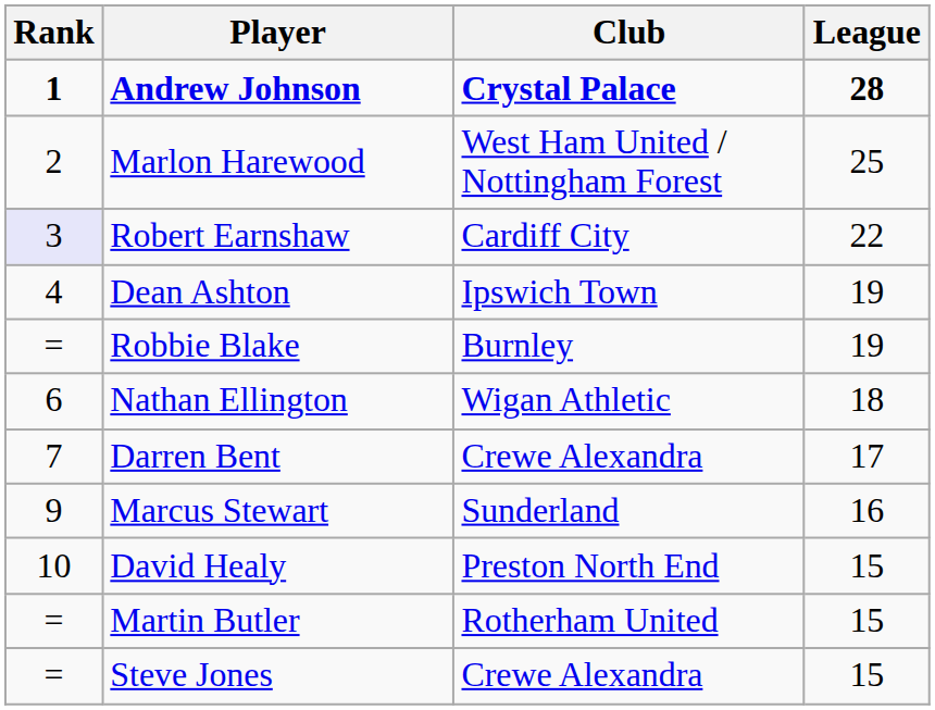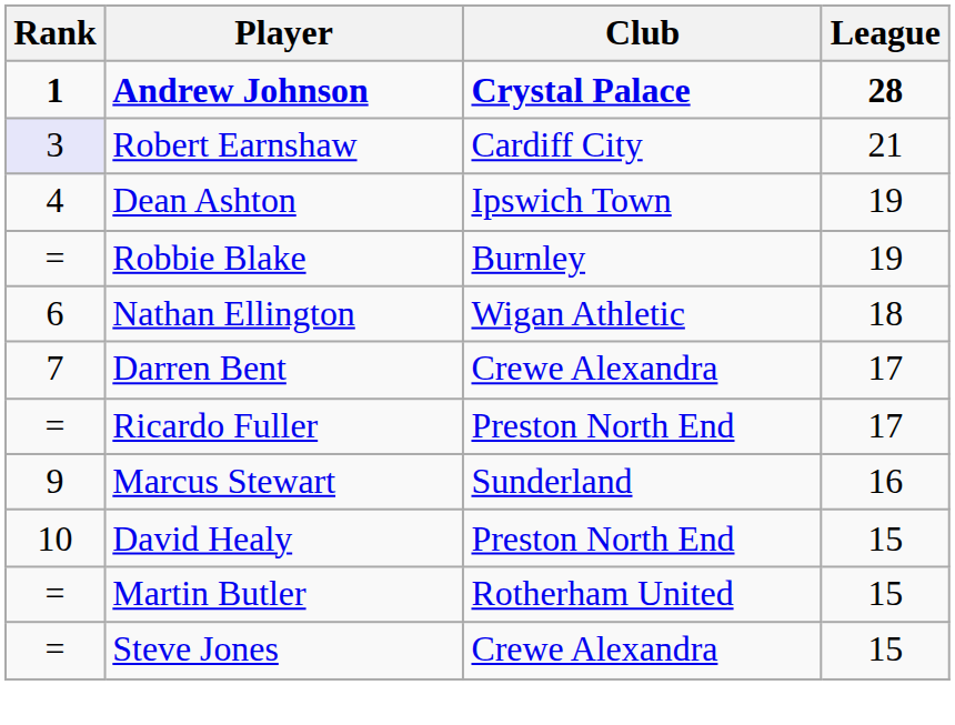 <table class="wikitable" style="text-align: center;">
 <tr>
 <th width=20>Rank</th>
 <th width=155>Player</th>
 <th width=155>Club</th>
 <th width=50>League</th>
 </tr>
 <tr>
 <td><strong>1</strong></td>
 <td align=left> <strong> <a href='#'>Andrew Johnson</a> </strong></td>
 <td align=left><strong> <a href='#'>Crystal Palace</a> </strong></td>
 <td><strong>28</strong></td>
 </tr>
 <tr>
-<td>2</td>
-<td align=left> <a href='#'>Marlon Harewood</a></td>
-<td align=left><a href='#'>West Ham United</a> /<br><a href='#'>Nottingham Forest</a></td>
-<td>25</td>
-</tr>
-<tr>
 <td style="background: lavender;">3</td>
 <td align=left> <a href='#'>Robert Earnshaw</a></td>
 <td align=left><a href='#'>Cardiff City</a></td>
-<td>22</td>
+<td>21</td>
 </tr>
 <tr>
 <td>4</td>
 <td align=left> <a href='#'>Dean Ashton</a></td>
 <td align=left><a href='#'>Ipswich Town</a></td>
 <td>19</td>
 </tr>
 <tr>
 <td>=</td>
 <td align=left> <a href='#'>Robbie Blake</a></td>
 <td align=left><a href='#'>Burnley</a></td>
 <td>19</td>
 </tr>
 <tr>
 <td>6</td>
 <td align=left> <a href='#'>Nathan Ellington</a></td>
 <td align=left><a href='#'>Wigan Athletic</a></td>
 <td>18</td>
 </tr>
 <tr>
 <td>7</td>
 <td align=left> <a href='#'>Darren Bent</a></td>
 <td align=left><a href='#'>Crewe Alexandra</a></td>
+<td>17</td>
+</tr>
+<tr>
+<td>=</td>
+<td align=left> <a href='#'>Ricardo Fuller</a></td>
+<td align=left><a href='#'>Preston North End</a></td>
 <td>17</td>
 </tr>
 <tr>
 <td>9</td>
 <td align=left> <a href='#'>Marcus Stewart</a></td>
 <td align=left><a href='#'>Sunderland</a></td>
 <td>16</td>
 </tr>
 <tr>
 <td>10</td>
 <td align=left> <a href='#'>David Healy</a></td>
 <td align=left><a href='#'>Preston North End</a></td>
 <td>15</td>
 </tr>
 <tr>
 <td>=</td>
 <td align=left> <a href='#'>Martin Butler</a></td>
 <td align=left><a href='#'>Rotherham United</a></td>
 <td>15</td>
 </tr>
 <tr>
 <td>=</td>
 <td align=left> <a href='#'>Steve Jones</a></td>
 <td align=left><a href='#'>Crewe Alexandra</a></td>
 <td>15</td>
 </tr>
 </table>
